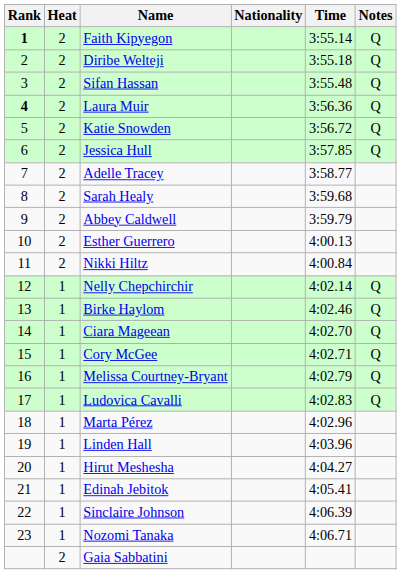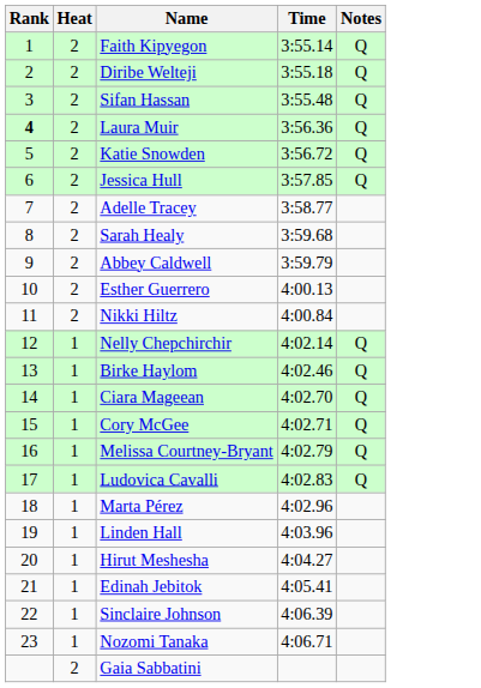 <table class="wikitable sortable" style="text-align:center">
 <tr>
 <th>Rank</th>
 <th>Heat</th>
 <th>Name</th>
-<th>Nationality</th>
 <th>Time</th>
 <th>Notes</th>
 </tr>
 <tr bgcolor=ccffcc>
-<td><strong>1</strong></td>
+<td>1</td>
 <td>2</td>
 <td align="left"><a href='#'>Faith Kipyegon</a></td>
-<td align="left"></td>
 <td>3:55.14</td>
 <td>Q</td>
 </tr>
 <tr bgcolor=ccffcc>
 <td>2</td>
 <td>2</td>
 <td align="left"><a href='#'>Diribe Welteji</a></td>
-<td align="left"></td>
 <td>3:55.18</td>
 <td>Q</td>
 </tr>
 <tr bgcolor=ccffcc>
 <td>3</td>
 <td>2</td>
 <td align="left"><a href='#'>Sifan Hassan</a></td>
-<td align="left"></td>
 <td>3:55.48</td>
 <td>Q</td>
 </tr>
 <tr bgcolor=ccffcc>
 <td><strong>4</strong></td>
 <td>2</td>
 <td align="left"><a href='#'>Laura Muir</a></td>
-<td align="left"></td>
 <td>3:56.36</td>
 <td>Q</td>
 </tr>
 <tr bgcolor=ccffcc>
 <td>5</td>
 <td>2</td>
 <td align="left"><a href='#'>Katie Snowden</a></td>
-<td align="left"></td>
 <td>3:56.72</td>
 <td>Q</td>
 </tr>
 <tr bgcolor=ccffcc>
 <td>6</td>
 <td>2</td>
 <td align="left"><a href='#'>Jessica Hull</a></td>
-<td align="left"></td>
 <td>3:57.85</td>
 <td>Q</td>
 </tr>
 <tr>
 <td>7</td>
 <td>2</td>
 <td align="left"><a href='#'>Adelle Tracey</a></td>
-<td align="left"></td>
 <td>3:58.77</td>
 <td></td>
 </tr>
 <tr>
 <td>8</td>
 <td>2</td>
 <td align="left"><a href='#'>Sarah Healy</a></td>
-<td align="left"></td>
 <td>3:59.68</td>
 <td></td>
 </tr>
 <tr>
 <td>9</td>
 <td>2</td>
 <td align="left"><a href='#'>Abbey Caldwell</a></td>
-<td align="left"></td>
 <td>3:59.79</td>
 <td></td>
 </tr>
 <tr>
 <td>10</td>
 <td>2</td>
 <td align="left"><a href='#'>Esther Guerrero</a></td>
-<td align="left"></td>
 <td>4:00.13</td>
 <td></td>
 </tr>
 <tr>
 <td>11</td>
 <td>2</td>
 <td align="left"><a href='#'>Nikki Hiltz</a></td>
-<td align="left"></td>
 <td>4:00.84</td>
 <td></td>
 </tr>
 <tr bgcolor=ccffcc>
 <td>12</td>
 <td>1</td>
 <td align="left"><a href='#'>Nelly Chepchirchir</a></td>
-<td align="left"></td>
 <td>4:02.14</td>
 <td>Q</td>
 </tr>
 <tr bgcolor=ccffcc>
 <td>13</td>
 <td>1</td>
 <td align="left"><a href='#'>Birke Haylom</a></td>
-<td align="left"></td>
 <td>4:02.46</td>
 <td>Q</td>
 </tr>
 <tr bgcolor=ccffcc>
 <td>14</td>
 <td>1</td>
 <td align="left"><a href='#'>Ciara Mageean</a></td>
-<td align="left"></td>
 <td>4:02.70</td>
 <td>Q</td>
 </tr>
 <tr bgcolor=ccffcc>
 <td>15</td>
 <td>1</td>
 <td align="left"><a href='#'>Cory McGee</a></td>
-<td align="left"></td>
 <td>4:02.71</td>
 <td>Q</td>
 </tr>
 <tr bgcolor=ccffcc>
 <td>16</td>
 <td>1</td>
 <td align="left"><a href='#'>Melissa Courtney-Bryant</a></td>
-<td align="left"></td>
 <td>4:02.79</td>
 <td>Q</td>
 </tr>
 <tr bgcolor=ccffcc>
 <td>17</td>
 <td>1</td>
 <td align="left"><a href='#'>Ludovica Cavalli</a></td>
-<td align="left"></td>
 <td>4:02.83</td>
 <td>Q</td>
 </tr>
 <tr>
 <td>18</td>
 <td>1</td>
 <td align="left"><a href='#'>Marta Pérez</a></td>
-<td align="left"></td>
 <td>4:02.96</td>
 <td></td>
 </tr>
 <tr>
 <td>19</td>
 <td>1</td>
 <td align="left"><a href='#'>Linden Hall</a></td>
-<td align="left"></td>
 <td>4:03.96</td>
 <td></td>
 </tr>
 <tr>
 <td>20</td>
 <td>1</td>
 <td align="left"><a href='#'>Hirut Meshesha</a></td>
-<td align="left"></td>
 <td>4:04.27</td>
 <td></td>
 </tr>
 <tr>
 <td>21</td>
 <td>1</td>
 <td align="left"><a href='#'>Edinah Jebitok</a></td>
-<td align="left"></td>
 <td>4:05.41</td>
 <td></td>
 </tr>
 <tr>
 <td>22</td>
 <td>1</td>
 <td align="left"><a href='#'>Sinclaire Johnson</a></td>
-<td align="left"></td>
 <td>4:06.39</td>
 <td></td>
 </tr>
 <tr>
 <td>23</td>
 <td>1</td>
 <td align="left"><a href='#'>Nozomi Tanaka</a></td>
-<td align="left"></td>
 <td>4:06.71</td>
 <td></td>
 </tr>
 <tr>
 <td></td>
 <td>2</td>
 <td align="left"><a href='#'>Gaia Sabbatini</a></td>
-<td align="left"></td>
 <td></td>
 <td></td>
 </tr>
 </table>
